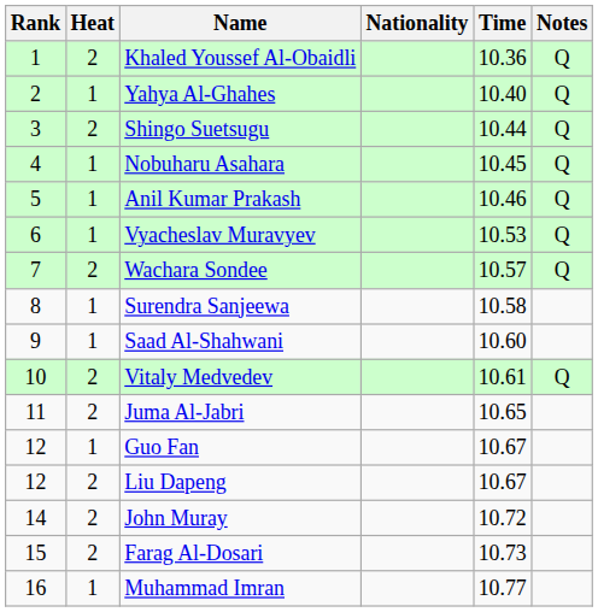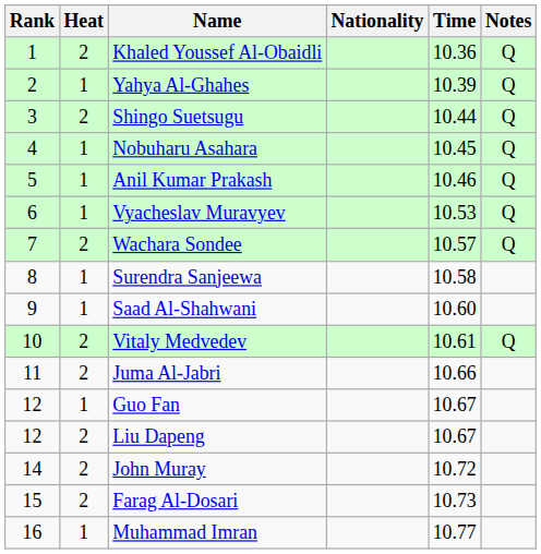 <table class="wikitable sortable" style="text-align:center; font-size:95%">
 <tr>
 <th>Rank</th>
 <th>Heat</th>
 <th>Name</th>
 <th>Nationality</th>
 <th>Time</th>
 <th>Notes</th>
 </tr>
 <tr bgcolor=ccffcc>
 <td>1</td>
 <td>2</td>
 <td align=left><a href='#'>Khaled Youssef Al-Obaidli</a></td>
 <td align=left></td>
 <td>10.36</td>
 <td>Q</td>
 </tr>
 <tr bgcolor=ccffcc>
 <td>2</td>
 <td>1</td>
 <td align=left><a href='#'>Yahya Al-Ghahes</a></td>
 <td align=left></td>
-<td>10.40</td>
+<td>10.39</td>
 <td>Q</td>
 </tr>
 <tr bgcolor=ccffcc>
 <td>3</td>
 <td>2</td>
 <td align=left><a href='#'>Shingo Suetsugu</a></td>
 <td align=left></td>
 <td>10.44</td>
 <td>Q</td>
 </tr>
 <tr bgcolor=ccffcc>
 <td>4</td>
 <td>1</td>
 <td align=left><a href='#'>Nobuharu Asahara</a></td>
 <td align=left></td>
 <td>10.45</td>
 <td>Q</td>
 </tr>
 <tr bgcolor=ccffcc>
 <td>5</td>
 <td>1</td>
 <td align=left><a href='#'>Anil Kumar Prakash</a></td>
 <td align=left></td>
 <td>10.46</td>
 <td>Q</td>
 </tr>
 <tr bgcolor=ccffcc>
 <td>6</td>
 <td>1</td>
 <td align=left><a href='#'>Vyacheslav Muravyev</a></td>
 <td align=left></td>
 <td>10.53</td>
 <td>Q</td>
 </tr>
 <tr bgcolor=ccffcc>
 <td>7</td>
 <td>2</td>
 <td align=left><a href='#'>Wachara Sondee</a></td>
 <td align=left></td>
 <td>10.57</td>
 <td>Q</td>
 </tr>
 <tr>
 <td>8</td>
 <td>1</td>
 <td align=left><a href='#'>Surendra Sanjeewa</a></td>
 <td align=left></td>
 <td>10.58</td>
 <td></td>
 </tr>
 <tr>
 <td>9</td>
 <td>1</td>
 <td align=left><a href='#'>Saad Al-Shahwani</a></td>
 <td align=left></td>
 <td>10.60</td>
 <td></td>
 </tr>
 <tr bgcolor=ccffcc>
 <td>10</td>
 <td>2</td>
 <td align=left><a href='#'>Vitaly Medvedev</a></td>
 <td align=left></td>
 <td>10.61</td>
 <td>Q</td>
 </tr>
 <tr>
 <td>11</td>
 <td>2</td>
 <td align=left><a href='#'>Juma Al-Jabri</a></td>
 <td align=left></td>
-<td>10.65</td>
+<td>10.66</td>
 <td></td>
 </tr>
 <tr>
 <td>12</td>
 <td>1</td>
 <td align=left><a href='#'>Guo Fan</a></td>
 <td align=left></td>
 <td>10.67</td>
 <td></td>
 </tr>
 <tr>
 <td>12</td>
 <td>2</td>
 <td align=left><a href='#'>Liu Dapeng</a></td>
 <td align=left></td>
 <td>10.67</td>
 <td></td>
 </tr>
 <tr>
 <td>14</td>
 <td>2</td>
 <td align=left><a href='#'>John Muray</a></td>
 <td align=left></td>
 <td>10.72</td>
 <td></td>
 </tr>
 <tr>
 <td>15</td>
 <td>2</td>
 <td align=left><a href='#'>Farag Al-Dosari</a></td>
 <td align=left></td>
 <td>10.73</td>
 <td></td>
 </tr>
 <tr>
 <td>16</td>
 <td>1</td>
 <td align=left><a href='#'>Muhammad Imran</a></td>
 <td align=left></td>
 <td>10.77</td>
 <td></td>
 </tr>
 </table>
